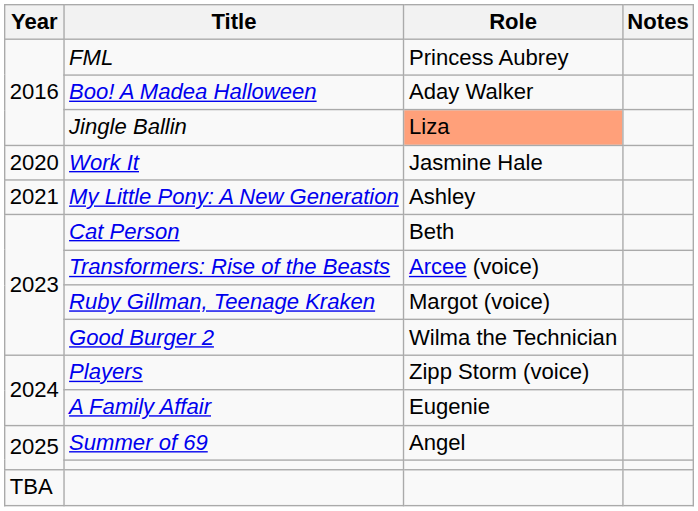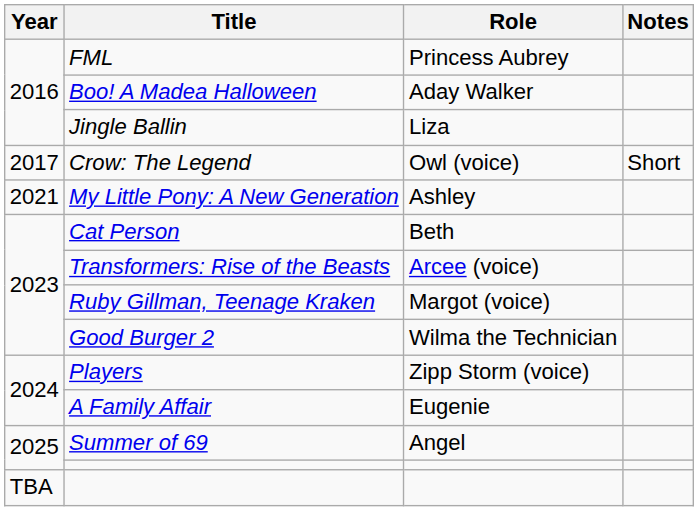 <table class="wikitable">
 <tr>
 <th>Year</th>
 <th>Title</th>
 <th>Role</th>
 <th>Notes</th>
 </tr>
 <tr>
 <td rowspan="3">2016</td>
 <td><em>FML</em></td>
 <td>Princess Aubrey</td>
 <td></td>
 </tr>
 <tr>
 <td><em><a href='#'>Boo! A Madea Halloween</a></em></td>
 <td>Aday Walker</td>
 <td></td>
 </tr>
 <tr>
 <td><em>Jingle Ballin</em></td>
-<td style="background: lightsalmon;">Liza</td>
+<td>Liza</td>
 <td></td>
 </tr>
 <tr>
-<td>2020</td>
-<td><em><a href='#'>Work It</a></em></td>
-<td>Jasmine Hale</td>
-<td></td>
+<td>2017</td>
+<td><em>Crow: The Legend</em></td>
+<td>Owl (voice)</td>
+<td>Short</td>
 </tr>
 <tr>
 <td>2021</td>
 <td><em><a href='#'>My Little Pony: A New Generation</a></em></td>
 <td>Ashley</td>
 <td></td>
 </tr>
 <tr>
 <td rowspan="4">2023</td>
 <td><em><a href='#'>Cat Person</a></em></td>
 <td>Beth</td>
 <td></td>
 </tr>
 <tr>
 <td><em><a href='#'>Transformers: Rise of the Beasts</a></em></td>
 <td><a href='#'>Arcee</a> (voice)</td>
 <td></td>
 </tr>
 <tr>
 <td><em><a href='#'>Ruby Gillman, Teenage Kraken</a></em></td>
 <td>Margot (voice)</td>
 <td></td>
 </tr>
 <tr>
 <td><em><a href='#'>Good Burger 2</a></em></td>
 <td>Wilma the Technician</td>
 <td></td>
 </tr>
 <tr>
 <td rowspan="2">2024</td>
 <td><em><a href='#'>Players</a></em></td>
 <td>Zipp Storm (voice)</td>
 <td></td>
 </tr>
 <tr>
 <td><em><a href='#'>A Family Affair</a></em></td>
 <td>Eugenie</td>
 <td></td>
 </tr>
 <tr>
 <td rowspan="2">2025</td>
 <td><em><a href='#'>Summer of 69</a></em></td>
 <td>Angel</td>
 <td></td>
 </tr>
 <tr>
 <td></td>
 <td></td>
 <td></td>
 </tr>
 <tr>
 <td>TBA</td>
 <td></td>
 <td></td>
 <td></td>
 </tr>
 </table>
